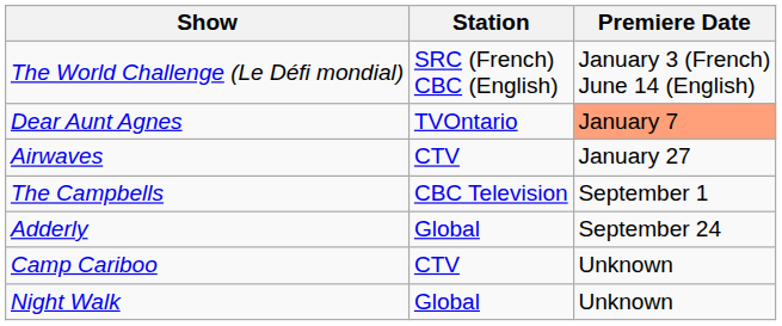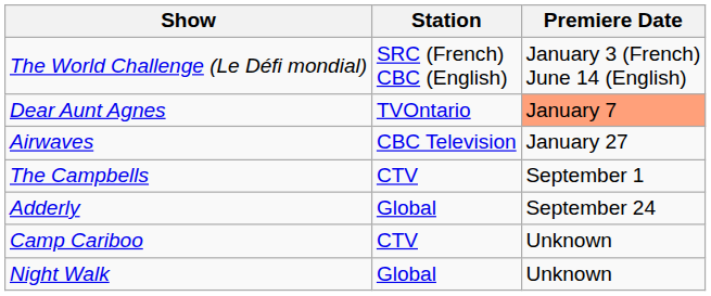 <table class="wikitable">
 <tr>
 <th>Show</th>
 <th>Station</th>
 <th>Premiere Date</th>
 </tr>
 <tr>
 <td><em><a href='#'>The World Challenge</a> (Le Défi mondial)</em></td>
 <td><a href='#'>SRC</a> (French)<br><a href='#'>CBC</a> (English)</td>
 <td>January 3 (French)<br>June 14 (English)</td>
 </tr>
 <tr>
 <td><em><a href='#'>Dear Aunt Agnes</a></em></td>
 <td><a href='#'>TVOntario</a></td>
 <td style="background: lightsalmon;">January 7</td>
 </tr>
 <tr>
 <td><em><a href='#'>Airwaves</a></em></td>
-<td><a href='#'>CTV</a></td>
+<td><a href='#'>CBC Television</a></td>
 <td>January 27</td>
 </tr>
 <tr>
 <td><em><a href='#'>The Campbells</a></em></td>
-<td><a href='#'>CBC Television</a></td>
+<td><a href='#'>CTV</a></td>
 <td>September 1</td>
 </tr>
 <tr>
 <td><em><a href='#'>Adderly</a></em></td>
 <td><a href='#'>Global</a></td>
 <td>September 24</td>
 </tr>
 <tr>
 <td><em><a href='#'>Camp Cariboo</a></em></td>
 <td><a href='#'>CTV</a></td>
 <td>Unknown</td>
 </tr>
 <tr>
 <td><em><a href='#'>Night Walk</a></em></td>
 <td><a href='#'>Global</a></td>
 <td>Unknown</td>
 </tr>
 </table>
